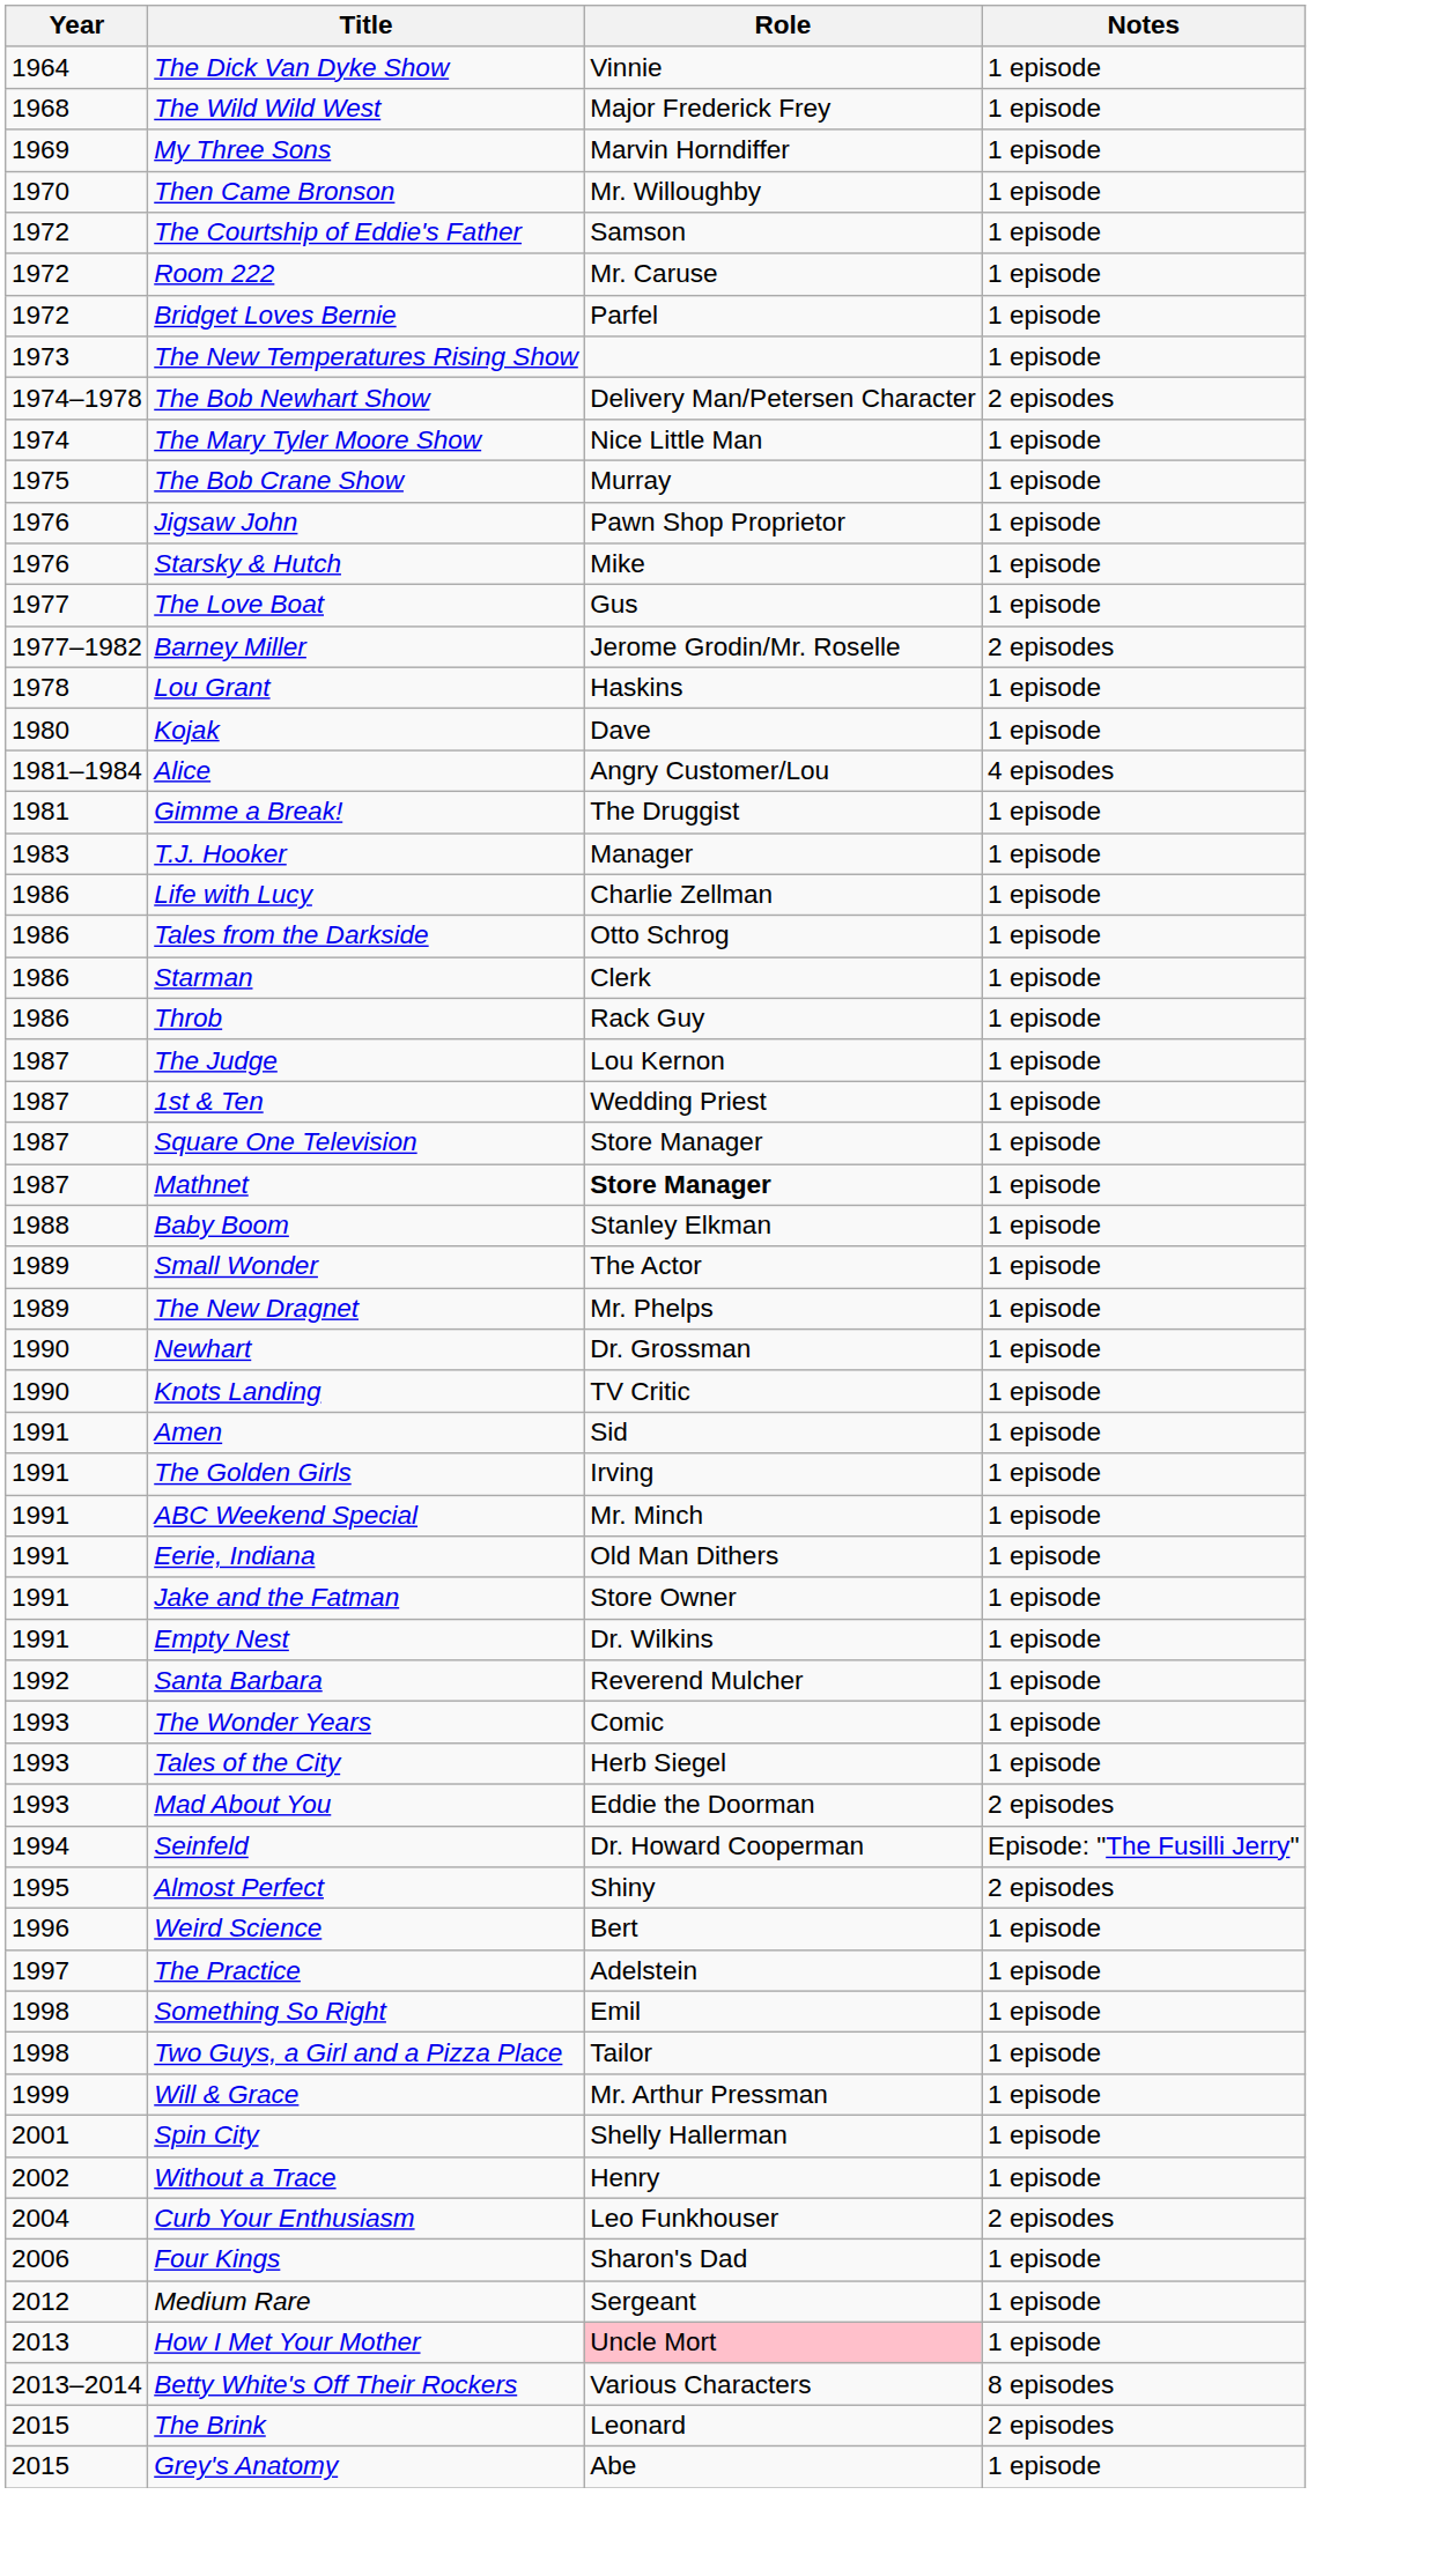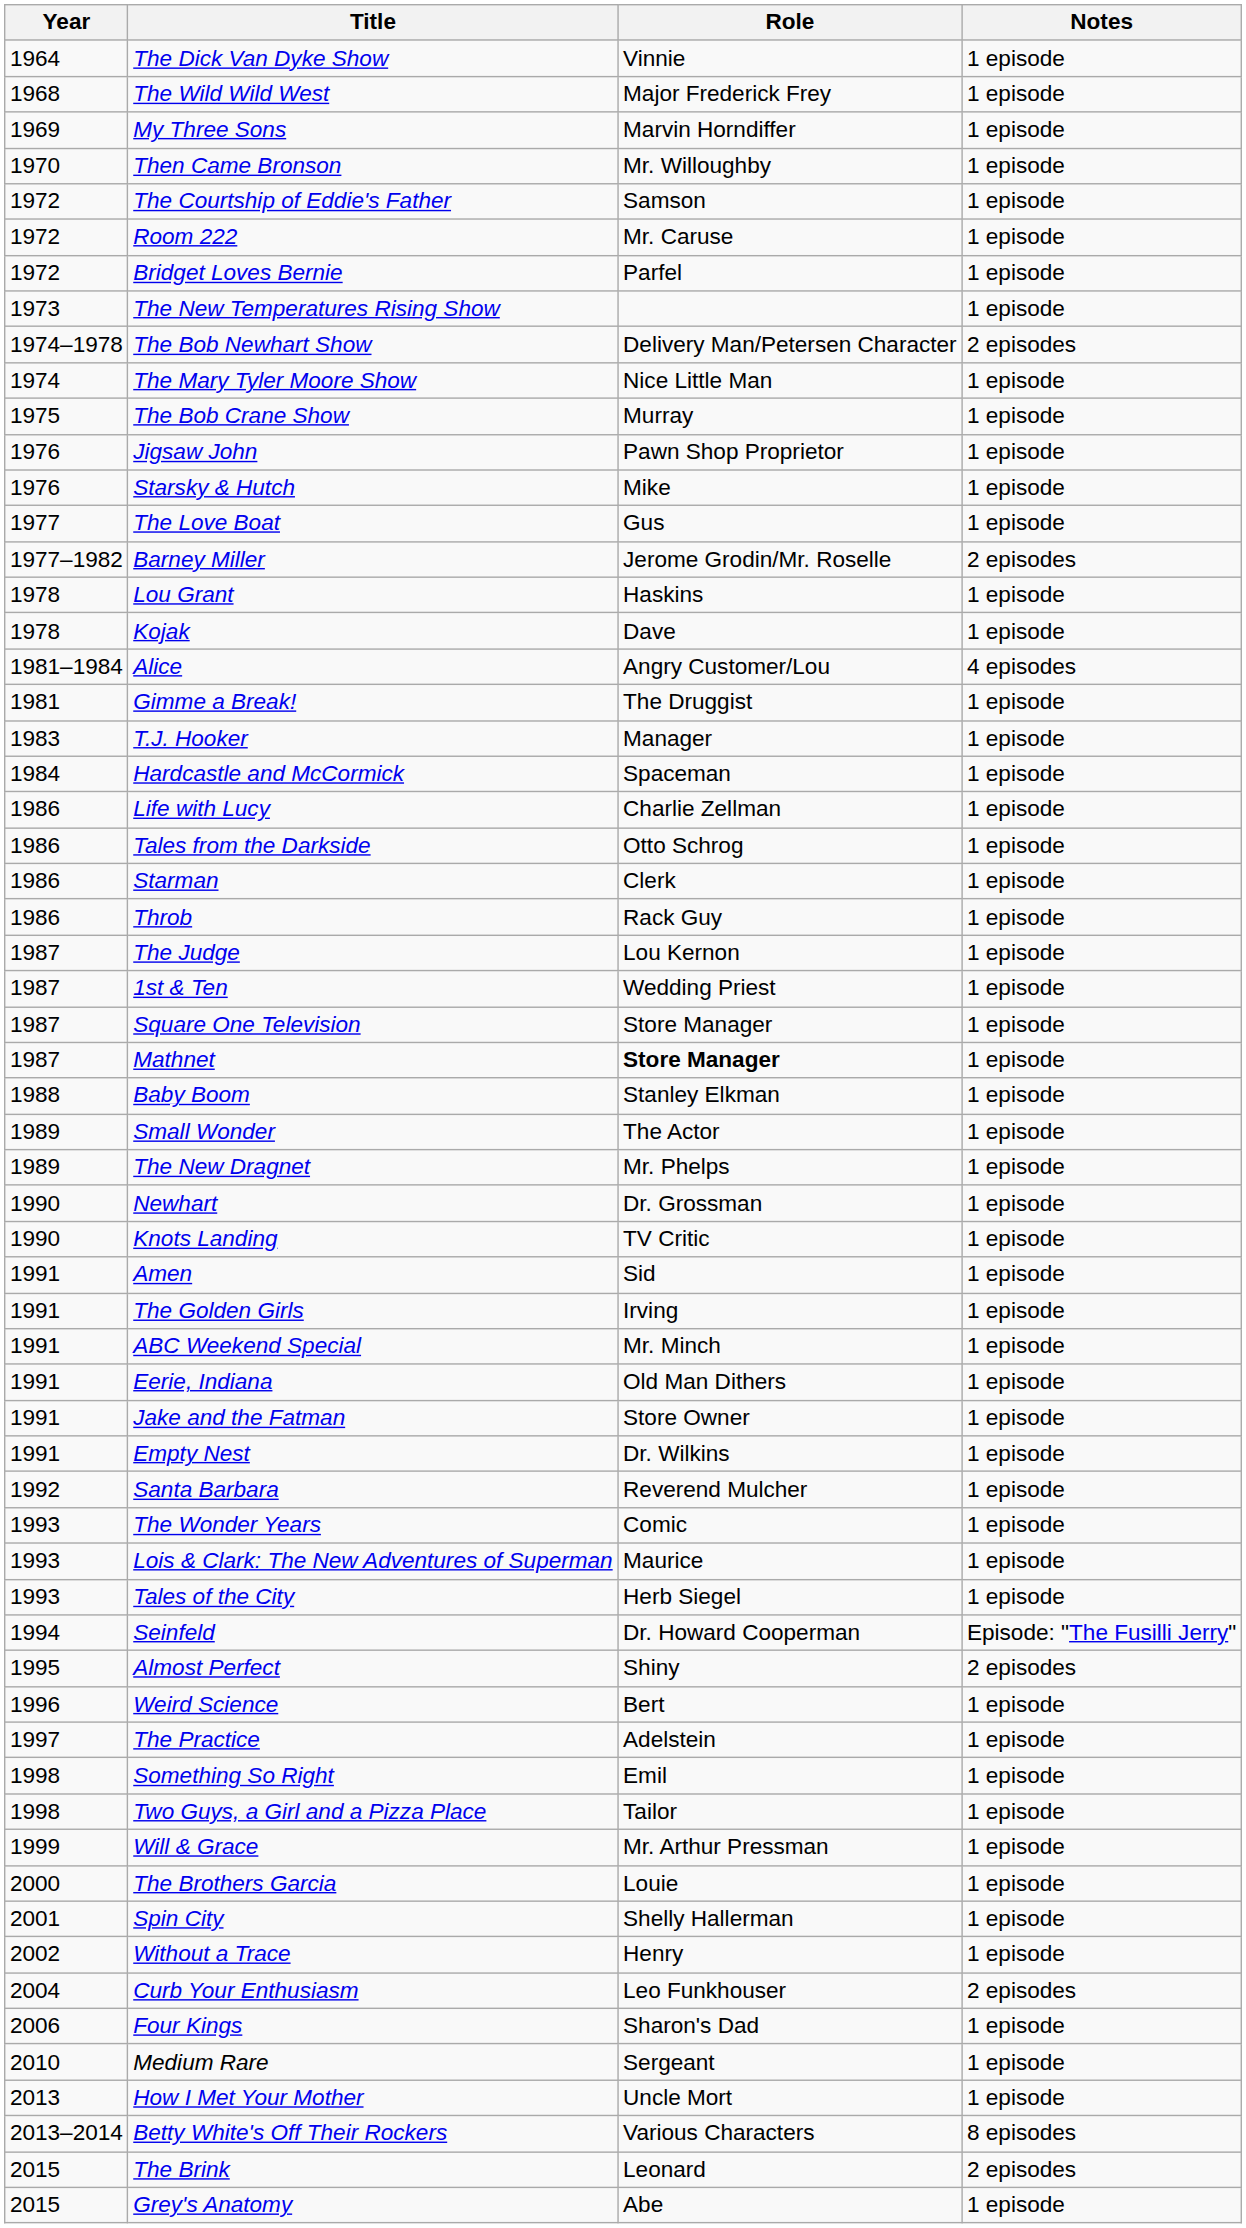 <table class="wikitable">
 <tr>
 <th>Year</th>
 <th>Title</th>
 <th>Role</th>
 <th>Notes</th>
 </tr>
 <tr>
 <td>1964</td>
 <td><em><a href='#'>The Dick Van Dyke Show</a></em></td>
 <td>Vinnie</td>
 <td>1 episode</td>
 </tr>
 <tr>
 <td>1968</td>
 <td><em><a href='#'>The Wild Wild West</a></em></td>
 <td>Major Frederick Frey</td>
 <td>1 episode</td>
 </tr>
 <tr>
 <td>1969</td>
 <td><em><a href='#'>My Three Sons</a></em></td>
 <td>Marvin Horndiffer</td>
 <td>1 episode</td>
 </tr>
 <tr>
 <td>1970</td>
 <td><em><a href='#'>Then Came Bronson</a></em></td>
 <td>Mr. Willoughby</td>
 <td>1 episode</td>
 </tr>
 <tr>
 <td>1972</td>
 <td><em><a href='#'>The Courtship of Eddie's Father</a></em></td>
 <td>Samson</td>
 <td>1 episode</td>
 </tr>
 <tr>
 <td>1972</td>
 <td><em><a href='#'>Room 222</a></em></td>
 <td>Mr. Caruse</td>
 <td>1 episode</td>
 </tr>
 <tr>
 <td>1972</td>
 <td><em><a href='#'>Bridget Loves Bernie</a></em></td>
 <td>Parfel</td>
 <td>1 episode</td>
 </tr>
 <tr>
 <td>1973</td>
 <td><em><a href='#'>The New Temperatures Rising Show</a></em></td>
 <td></td>
 <td>1 episode</td>
 </tr>
 <tr>
 <td>1974–1978</td>
 <td><em><a href='#'>The Bob Newhart Show</a></em></td>
 <td>Delivery Man/Petersen Character</td>
 <td>2 episodes</td>
 </tr>
 <tr>
 <td>1974</td>
 <td><em><a href='#'>The Mary Tyler Moore Show</a></em></td>
 <td>Nice Little Man</td>
 <td>1 episode</td>
 </tr>
 <tr>
 <td>1975</td>
 <td><em><a href='#'>The Bob Crane Show</a></em></td>
 <td>Murray</td>
 <td>1 episode</td>
 </tr>
 <tr>
 <td>1976</td>
 <td><em><a href='#'>Jigsaw John</a></em></td>
 <td>Pawn Shop Proprietor</td>
 <td>1 episode</td>
 </tr>
 <tr>
 <td>1976</td>
 <td><em><a href='#'>Starsky & Hutch</a></em></td>
 <td>Mike</td>
 <td>1 episode</td>
 </tr>
 <tr>
 <td>1977</td>
 <td><em><a href='#'>The Love Boat</a></em></td>
 <td>Gus</td>
 <td>1 episode</td>
 </tr>
 <tr>
 <td>1977–1982</td>
 <td><em><a href='#'>Barney Miller</a></em></td>
 <td>Jerome Grodin/Mr. Roselle</td>
 <td>2 episodes</td>
 </tr>
 <tr>
 <td>1978</td>
 <td><em><a href='#'>Lou Grant</a></em></td>
 <td>Haskins</td>
 <td>1 episode</td>
 </tr>
 <tr>
-<td>1980</td>
+<td>1978</td>
 <td><em><a href='#'>Kojak</a></em></td>
 <td>Dave</td>
 <td>1 episode</td>
 </tr>
 <tr>
 <td>1981–1984</td>
 <td><em><a href='#'>Alice</a></em></td>
 <td>Angry Customer/Lou</td>
 <td>4 episodes</td>
 </tr>
 <tr>
 <td>1981</td>
 <td><em><a href='#'>Gimme a Break!</a></em></td>
 <td>The Druggist</td>
 <td>1 episode</td>
 </tr>
 <tr>
 <td>1983</td>
 <td><em><a href='#'>T.J. Hooker</a></em></td>
 <td>Manager</td>
+<td>1 episode</td>
+</tr>
+<tr>
+<td>1984</td>
+<td><em><a href='#'>Hardcastle and McCormick</a></em></td>
+<td>Spaceman</td>
 <td>1 episode</td>
 </tr>
 <tr>
 <td>1986</td>
 <td><em><a href='#'>Life with Lucy</a></em></td>
 <td>Charlie Zellman</td>
 <td>1 episode</td>
 </tr>
 <tr>
 <td>1986</td>
 <td><em><a href='#'>Tales from the Darkside</a></em></td>
 <td>Otto Schrog</td>
 <td>1 episode</td>
 </tr>
 <tr>
 <td>1986</td>
 <td><em><a href='#'>Starman</a></em></td>
 <td>Clerk</td>
 <td>1 episode</td>
 </tr>
 <tr>
 <td>1986</td>
 <td><em><a href='#'>Throb</a></em></td>
 <td>Rack Guy</td>
 <td>1 episode</td>
 </tr>
 <tr>
 <td>1987</td>
 <td><em><a href='#'>The Judge</a></em></td>
 <td>Lou Kernon</td>
 <td>1 episode</td>
 </tr>
 <tr>
 <td>1987</td>
 <td><em><a href='#'>1st & Ten</a></em></td>
 <td>Wedding Priest</td>
 <td>1 episode</td>
 </tr>
 <tr>
 <td>1987</td>
 <td><em><a href='#'>Square One Television</a></em></td>
 <td>Store Manager</td>
 <td>1 episode</td>
 </tr>
 <tr>
 <td>1987</td>
 <td><em><a href='#'>Mathnet</a></em></td>
 <td><strong>Store Manager</strong></td>
 <td>1 episode</td>
 </tr>
 <tr>
 <td>1988</td>
 <td><em><a href='#'>Baby Boom</a></em></td>
 <td>Stanley Elkman</td>
 <td>1 episode</td>
 </tr>
 <tr>
 <td>1989</td>
 <td><em><a href='#'>Small Wonder</a></em></td>
 <td>The Actor</td>
 <td>1 episode</td>
 </tr>
 <tr>
 <td>1989</td>
 <td><em><a href='#'>The New Dragnet</a></em></td>
 <td>Mr. Phelps</td>
 <td>1 episode</td>
 </tr>
 <tr>
 <td>1990</td>
 <td><em><a href='#'>Newhart</a></em></td>
 <td>Dr. Grossman</td>
 <td>1 episode</td>
 </tr>
 <tr>
 <td>1990</td>
 <td><em><a href='#'>Knots Landing</a></em></td>
 <td>TV Critic</td>
 <td>1 episode</td>
 </tr>
 <tr>
 <td>1991</td>
 <td><em><a href='#'>Amen</a></em></td>
 <td>Sid</td>
 <td>1 episode</td>
 </tr>
 <tr>
 <td>1991</td>
 <td><em><a href='#'>The Golden Girls</a></em></td>
 <td>Irving</td>
 <td>1 episode</td>
 </tr>
 <tr>
 <td>1991</td>
 <td><em><a href='#'>ABC Weekend Special</a></em></td>
 <td>Mr. Minch</td>
 <td>1 episode</td>
 </tr>
 <tr>
 <td>1991</td>
 <td><em><a href='#'>Eerie, Indiana</a></em></td>
 <td>Old Man Dithers</td>
 <td>1 episode</td>
 </tr>
 <tr>
 <td>1991</td>
 <td><em><a href='#'>Jake and the Fatman</a></em></td>
 <td>Store Owner</td>
 <td>1 episode</td>
 </tr>
 <tr>
 <td>1991</td>
 <td><em><a href='#'>Empty Nest</a></em></td>
 <td>Dr. Wilkins</td>
 <td>1 episode</td>
 </tr>
 <tr>
 <td>1992</td>
 <td><em><a href='#'>Santa Barbara</a></em></td>
 <td>Reverend Mulcher</td>
 <td>1 episode</td>
 </tr>
 <tr>
 <td>1993</td>
 <td><em><a href='#'>The Wonder Years</a></em></td>
 <td>Comic</td>
 <td>1 episode</td>
 </tr>
 <tr>
 <td>1993</td>
-<td><em><a href='#'>Tales of the City</a></em></td>
-<td>Herb Siegel</td>
+<td><em><a href='#'>Lois & Clark: The New Adventures of Superman</a></em></td>
+<td>Maurice</td>
 <td>1 episode</td>
 </tr>
 <tr>
 <td>1993</td>
-<td><em><a href='#'>Mad About You</a></em></td>
-<td>Eddie the Doorman</td>
-<td>2 episodes</td>
+<td><em><a href='#'>Tales of the City</a></em></td>
+<td>Herb Siegel</td>
+<td>1 episode</td>
 </tr>
 <tr>
 <td>1994</td>
 <td><em><a href='#'>Seinfeld</a></em></td>
 <td>Dr. Howard Cooperman</td>
 <td>Episode: "<a href='#'>The Fusilli Jerry</a>"</td>
 </tr>
 <tr>
 <td>1995</td>
 <td><em><a href='#'>Almost Perfect</a></em></td>
 <td>Shiny</td>
 <td>2 episodes</td>
 </tr>
 <tr>
 <td>1996</td>
 <td><em><a href='#'>Weird Science</a></em></td>
 <td>Bert</td>
 <td>1 episode</td>
 </tr>
 <tr>
 <td>1997</td>
 <td><em><a href='#'>The Practice</a></em></td>
 <td>Adelstein</td>
 <td>1 episode</td>
 </tr>
 <tr>
 <td>1998</td>
 <td><em><a href='#'>Something So Right</a></em></td>
 <td>Emil</td>
 <td>1 episode</td>
 </tr>
 <tr>
 <td>1998</td>
 <td><em><a href='#'>Two Guys, a Girl and a Pizza Place</a></em></td>
 <td>Tailor</td>
 <td>1 episode</td>
 </tr>
 <tr>
 <td>1999</td>
 <td><em><a href='#'>Will & Grace</a></em></td>
 <td>Mr. Arthur Pressman</td>
 <td>1 episode</td>
 </tr>
 <tr>
+<td>2000</td>
+<td><em><a href='#'>The Brothers Garcia</a></em></td>
+<td>Louie</td>
+<td>1 episode</td>
+</tr>
+<tr>
 <td>2001</td>
 <td><em><a href='#'>Spin City</a></em></td>
 <td>Shelly Hallerman</td>
 <td>1 episode</td>
 </tr>
 <tr>
 <td>2002</td>
 <td><em><a href='#'>Without a Trace</a></em></td>
 <td>Henry</td>
 <td>1 episode</td>
 </tr>
 <tr>
 <td>2004</td>
 <td><em><a href='#'>Curb Your Enthusiasm</a></em></td>
 <td>Leo Funkhouser</td>
 <td>2 episodes</td>
 </tr>
 <tr>
 <td>2006</td>
 <td><em><a href='#'>Four Kings</a></em></td>
 <td>Sharon's Dad</td>
 <td>1 episode</td>
 </tr>
 <tr>
-<td>2012</td>
+<td>2010</td>
 <td><em>Medium Rare</em></td>
 <td>Sergeant</td>
 <td>1 episode</td>
 </tr>
 <tr>
 <td>2013</td>
 <td><em><a href='#'>How I Met Your Mother</a></em></td>
-<td style="background: pink;">Uncle Mort</td>
+<td>Uncle Mort</td>
 <td>1 episode</td>
 </tr>
 <tr>
 <td>2013–2014</td>
 <td><em><a href='#'>Betty White's Off Their Rockers</a></em></td>
 <td>Various Characters</td>
 <td>8 episodes</td>
 </tr>
 <tr>
 <td>2015</td>
 <td><em><a href='#'>The Brink</a></em></td>
 <td>Leonard</td>
 <td>2 episodes</td>
 </tr>
 <tr>
 <td>2015</td>
 <td><em><a href='#'>Grey's Anatomy</a></em></td>
 <td>Abe</td>
 <td>1 episode</td>
 </tr>
 </table>
